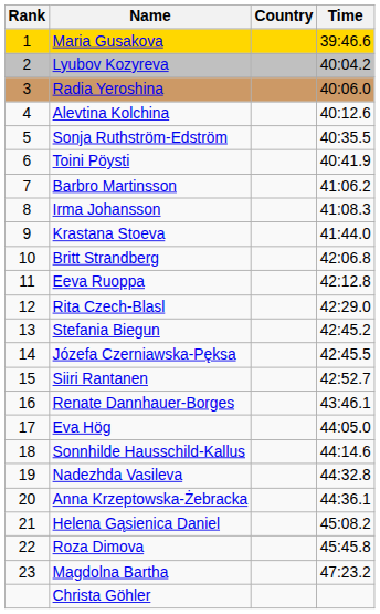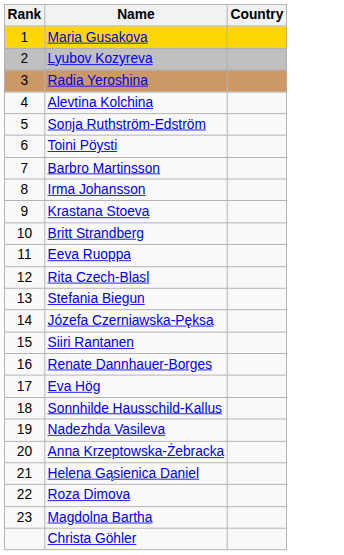 <table class="wikitable sortable" style="text-align:center">
 <tr>
 <th>Rank</th>
 <th>Name</th>
 <th>Country</th>
-<th>Time</th>
 </tr>
 <tr bgcolor=gold>
 <td>1</td>
 <td align="left"><a href='#'>Maria Gusakova</a></td>
 <td align="left"></td>
-<td>39:46.6</td>
 </tr>
 <tr bgcolor=silver>
 <td>2</td>
 <td align="left"><a href='#'>Lyubov Kozyreva</a></td>
 <td align="left"></td>
-<td>40:04.2</td>
 </tr>
 <tr bgcolor=#CC9966>
 <td>3</td>
 <td align="left"><a href='#'>Radia Yeroshina</a></td>
 <td align="left"></td>
-<td>40:06.0</td>
 </tr>
 <tr>
 <td>4</td>
 <td align="left"><a href='#'>Alevtina Kolchina</a></td>
 <td align="left"></td>
-<td>40:12.6</td>
 </tr>
 <tr>
 <td>5</td>
 <td align="left"><a href='#'>Sonja Ruthström-Edström</a></td>
 <td align="left"></td>
-<td>40:35.5</td>
 </tr>
 <tr>
 <td>6</td>
 <td align="left"><a href='#'>Toini Pöysti</a></td>
 <td align="left"></td>
-<td>40:41.9</td>
 </tr>
 <tr>
 <td>7</td>
 <td align="left"><a href='#'>Barbro Martinsson</a></td>
 <td align="left"></td>
-<td>41:06.2</td>
 </tr>
 <tr>
 <td>8</td>
 <td align="left"><a href='#'>Irma Johansson</a></td>
 <td align="left"></td>
-<td>41:08.3</td>
 </tr>
 <tr>
 <td>9</td>
 <td align="left"><a href='#'>Krastana Stoeva</a></td>
 <td align="left"></td>
-<td>41:44.0</td>
 </tr>
 <tr>
 <td>10</td>
 <td align="left"><a href='#'>Britt Strandberg</a></td>
 <td align="left"></td>
-<td>42:06.8</td>
 </tr>
 <tr>
 <td>11</td>
 <td align="left"><a href='#'>Eeva Ruoppa</a></td>
 <td align="left"></td>
-<td>42:12.8</td>
 </tr>
 <tr>
 <td>12</td>
 <td align="left"><a href='#'>Rita Czech-Blasl</a></td>
 <td align="left"></td>
-<td>42:29.0</td>
 </tr>
 <tr>
 <td>13</td>
 <td align="left"><a href='#'>Stefania Biegun</a></td>
 <td align="left"></td>
-<td>42:45.2</td>
 </tr>
 <tr>
 <td>14</td>
 <td align="left"><a href='#'>Józefa Czerniawska-Pęksa</a></td>
 <td align="left"></td>
-<td>42:45.5</td>
 </tr>
 <tr>
 <td>15</td>
 <td align="left"><a href='#'>Siiri Rantanen</a></td>
 <td align="left"></td>
-<td>42:52.7</td>
 </tr>
 <tr>
 <td>16</td>
 <td align="left"><a href='#'>Renate Dannhauer-Borges</a></td>
 <td align="left"></td>
-<td>43:46.1</td>
 </tr>
 <tr>
 <td>17</td>
 <td align="left"><a href='#'>Eva Hög</a></td>
 <td align="left"></td>
-<td>44:05.0</td>
 </tr>
 <tr>
 <td>18</td>
 <td align="left"><a href='#'>Sonnhilde Hausschild-Kallus</a></td>
 <td align="left"></td>
-<td>44:14.6</td>
 </tr>
 <tr>
 <td>19</td>
 <td align="left"><a href='#'>Nadezhda Vasileva</a></td>
 <td align="left"></td>
-<td>44:32.8</td>
 </tr>
 <tr>
 <td>20</td>
 <td align="left"><a href='#'>Anna Krzeptowska-Żebracka</a></td>
 <td align="left"></td>
-<td>44:36.1</td>
 </tr>
 <tr>
 <td>21</td>
 <td align="left"><a href='#'>Helena Gąsienica Daniel</a></td>
 <td align="left"></td>
-<td>45:08.2</td>
 </tr>
 <tr>
 <td>22</td>
 <td align="left"><a href='#'>Roza Dimova</a></td>
 <td align="left"></td>
-<td>45:45.8</td>
 </tr>
 <tr>
 <td>23</td>
 <td align="left"><a href='#'>Magdolna Bartha</a></td>
 <td align="left"></td>
-<td>47:23.2</td>
 </tr>
 <tr>
 <td></td>
 <td align="left"><a href='#'>Christa Göhler</a></td>
 <td align="left"></td>
-<td></td>
 </tr>
 </table>
